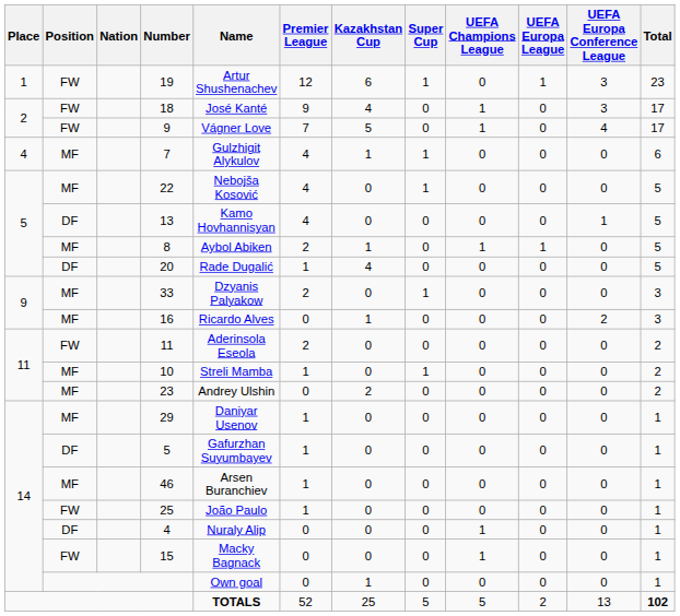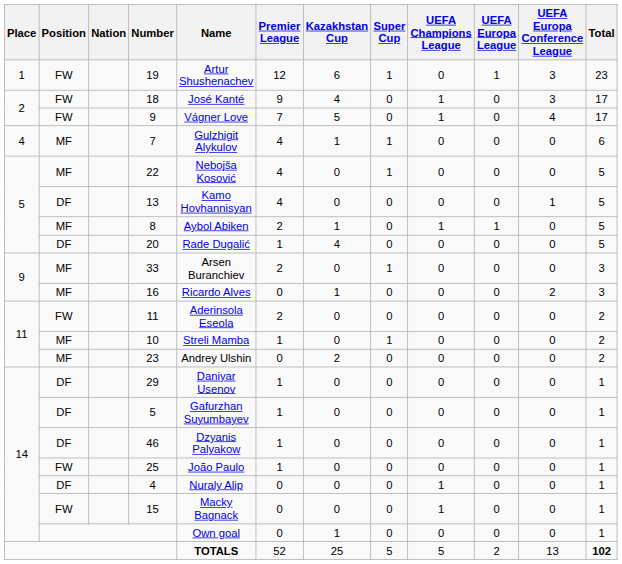 <table class="wikitable" style="font-size: 95%; text-align: center;">
 <tr>
 <th width=60>Place</th>
 <th width=60>Position</th>
 <th width=60>Nation</th>
 <th width=60>Number</th>
 <th width=200>Name</th>
 <th width=150><a href='#'>Premier League</a></th>
 <th width=150><a href='#'>Kazakhstan Cup</a></th>
 <th width=150><a href='#'>Super Cup</a></th>
 <th width=250><a href='#'>UEFA Champions League</a></th>
 <th width=250><a href='#'>UEFA Europa League</a></th>
 <th width=250><a href='#'>UEFA Europa Conference League</a></th>
 <th width=80>Total</th>
 </tr>
 <tr>
 <td>1</td>
 <td>FW</td>
 <td></td>
 <td>19</td>
 <td><a href='#'>Artur Shushenachev</a></td>
 <td>12</td>
 <td>6</td>
 <td>1</td>
 <td>0</td>
 <td>1</td>
 <td>3</td>
 <td>23</td>
 </tr>
 <tr>
 <td rowspan="2">2</td>
 <td>FW</td>
 <td></td>
 <td>18</td>
 <td><a href='#'>José Kanté</a></td>
 <td>9</td>
 <td>4</td>
 <td>0</td>
 <td>1</td>
 <td>0</td>
 <td>3</td>
 <td>17</td>
 </tr>
 <tr>
 <td>FW</td>
 <td></td>
 <td>9</td>
 <td><a href='#'>Vágner Love</a></td>
 <td>7</td>
 <td>5</td>
 <td>0</td>
 <td>1</td>
 <td>0</td>
 <td>4</td>
 <td>17</td>
 </tr>
 <tr>
 <td>4</td>
 <td>MF</td>
 <td></td>
 <td>7</td>
 <td><a href='#'>Gulzhigit Alykulov</a></td>
 <td>4</td>
 <td>1</td>
 <td>1</td>
 <td>0</td>
 <td>0</td>
 <td>0</td>
 <td>6</td>
 </tr>
 <tr>
 <td rowspan="4">5</td>
 <td>MF</td>
 <td></td>
 <td>22</td>
 <td><a href='#'>Nebojša Kosović</a></td>
 <td>4</td>
 <td>0</td>
 <td>1</td>
 <td>0</td>
 <td>0</td>
 <td>0</td>
 <td>5</td>
 </tr>
 <tr>
 <td>DF</td>
 <td></td>
 <td>13</td>
 <td><a href='#'>Kamo Hovhannisyan</a></td>
 <td>4</td>
 <td>0</td>
 <td>0</td>
 <td>0</td>
 <td>0</td>
 <td>1</td>
 <td>5</td>
 </tr>
 <tr>
 <td>MF</td>
 <td></td>
 <td>8</td>
 <td><a href='#'>Aybol Abiken</a></td>
 <td>2</td>
 <td>1</td>
 <td>0</td>
 <td>1</td>
 <td>1</td>
 <td>0</td>
 <td>5</td>
 </tr>
 <tr>
 <td>DF</td>
 <td></td>
 <td>20</td>
 <td><a href='#'>Rade Dugalić</a></td>
 <td>1</td>
 <td>4</td>
 <td>0</td>
 <td>0</td>
 <td>0</td>
 <td>0</td>
 <td>5</td>
 </tr>
 <tr>
 <td rowspan="2">9</td>
 <td>MF</td>
 <td></td>
 <td>33</td>
-<td><a href='#'>Dzyanis Palyakow</a></td>
+<td>Arsen Buranchiev</td>
 <td>2</td>
 <td>0</td>
 <td>1</td>
 <td>0</td>
 <td>0</td>
 <td>0</td>
 <td>3</td>
 </tr>
 <tr>
 <td>MF</td>
 <td></td>
 <td>16</td>
 <td><a href='#'>Ricardo Alves</a></td>
 <td>0</td>
 <td>1</td>
 <td>0</td>
 <td>0</td>
 <td>0</td>
 <td>2</td>
 <td>3</td>
 </tr>
 <tr>
 <td rowspan="3">11</td>
 <td>FW</td>
 <td></td>
 <td>11</td>
 <td><a href='#'>Aderinsola Eseola</a></td>
 <td>2</td>
 <td>0</td>
 <td>0</td>
 <td>0</td>
 <td>0</td>
 <td>0</td>
 <td>2</td>
 </tr>
 <tr>
 <td>MF</td>
 <td></td>
 <td>10</td>
 <td><a href='#'>Streli Mamba</a></td>
 <td>1</td>
 <td>0</td>
 <td>1</td>
 <td>0</td>
 <td>0</td>
 <td>0</td>
 <td>2</td>
 </tr>
 <tr>
 <td>MF</td>
 <td></td>
 <td>23</td>
 <td>Andrey Ulshin</td>
 <td>0</td>
 <td>2</td>
 <td>0</td>
 <td>0</td>
 <td>0</td>
 <td>0</td>
 <td>2</td>
 </tr>
 <tr>
 <td rowspan="7">14</td>
-<td>MF</td>
+<td>DF</td>
 <td></td>
 <td>29</td>
 <td><a href='#'>Daniyar Usenov</a></td>
 <td>1</td>
 <td>0</td>
 <td>0</td>
 <td>0</td>
 <td>0</td>
 <td>0</td>
 <td>1</td>
 </tr>
 <tr>
 <td>DF</td>
 <td></td>
 <td>5</td>
 <td><a href='#'>Gafurzhan Suyumbayev</a></td>
 <td>1</td>
 <td>0</td>
 <td>0</td>
 <td>0</td>
 <td>0</td>
 <td>0</td>
 <td>1</td>
 </tr>
 <tr>
-<td>MF</td>
+<td>DF</td>
 <td></td>
 <td>46</td>
-<td>Arsen Buranchiev</td>
+<td><a href='#'>Dzyanis Palyakow</a></td>
 <td>1</td>
 <td>0</td>
 <td>0</td>
 <td>0</td>
 <td>0</td>
 <td>0</td>
 <td>1</td>
 </tr>
 <tr>
 <td>FW</td>
 <td></td>
 <td>25</td>
 <td><a href='#'>João Paulo</a></td>
 <td>1</td>
 <td>0</td>
 <td>0</td>
 <td>0</td>
 <td>0</td>
 <td>0</td>
 <td>1</td>
 </tr>
 <tr>
 <td>DF</td>
 <td></td>
 <td>4</td>
 <td><a href='#'>Nuraly Alip</a></td>
 <td>0</td>
 <td>0</td>
 <td>0</td>
 <td>1</td>
 <td>0</td>
 <td>0</td>
 <td>1</td>
 </tr>
 <tr>
 <td>FW</td>
 <td></td>
 <td>15</td>
 <td><a href='#'>Macky Bagnack</a></td>
 <td>0</td>
 <td>0</td>
 <td>0</td>
 <td>1</td>
 <td>0</td>
 <td>0</td>
 <td>1</td>
 </tr>
 <tr>
 <td colspan="3"></td>
 <td><a href='#'>Own goal</a></td>
 <td>0</td>
 <td>1</td>
 <td>0</td>
 <td>0</td>
 <td>0</td>
 <td>0</td>
 <td>1</td>
 </tr>
 <tr>
 <td colspan="4"></td>
 <td><strong>TOTALS</strong></td>
 <td>52</td>
 <td>25</td>
 <td>5</td>
 <td>5</td>
 <td>2</td>
 <td>13</td>
 <td><strong>102</strong></td>
 </tr>
 </table>
